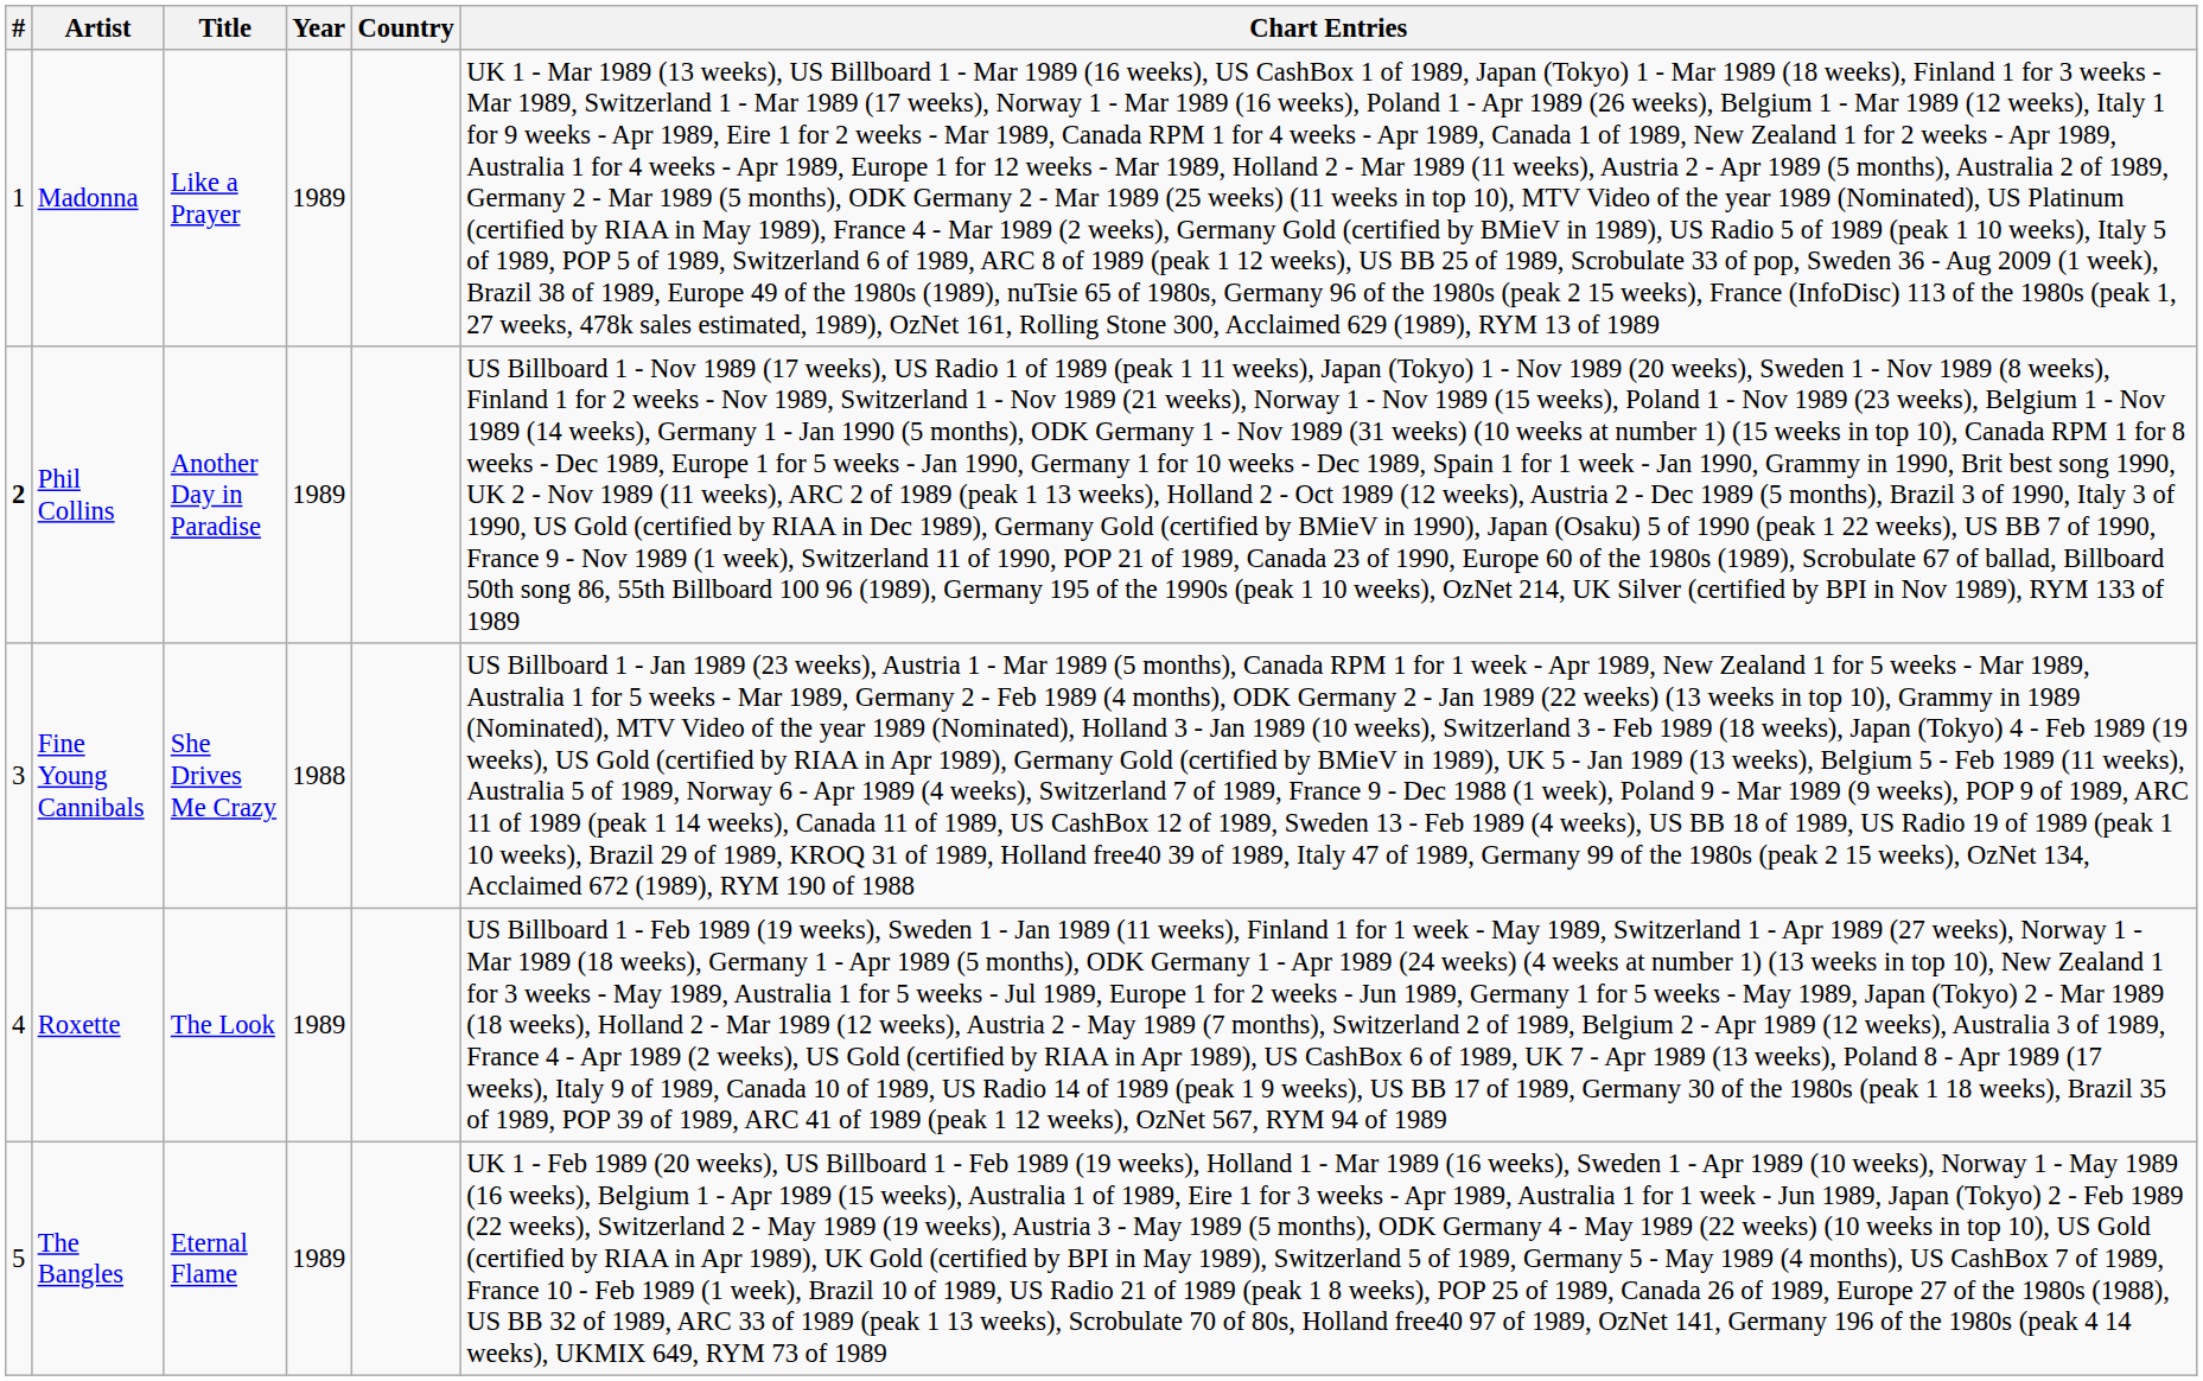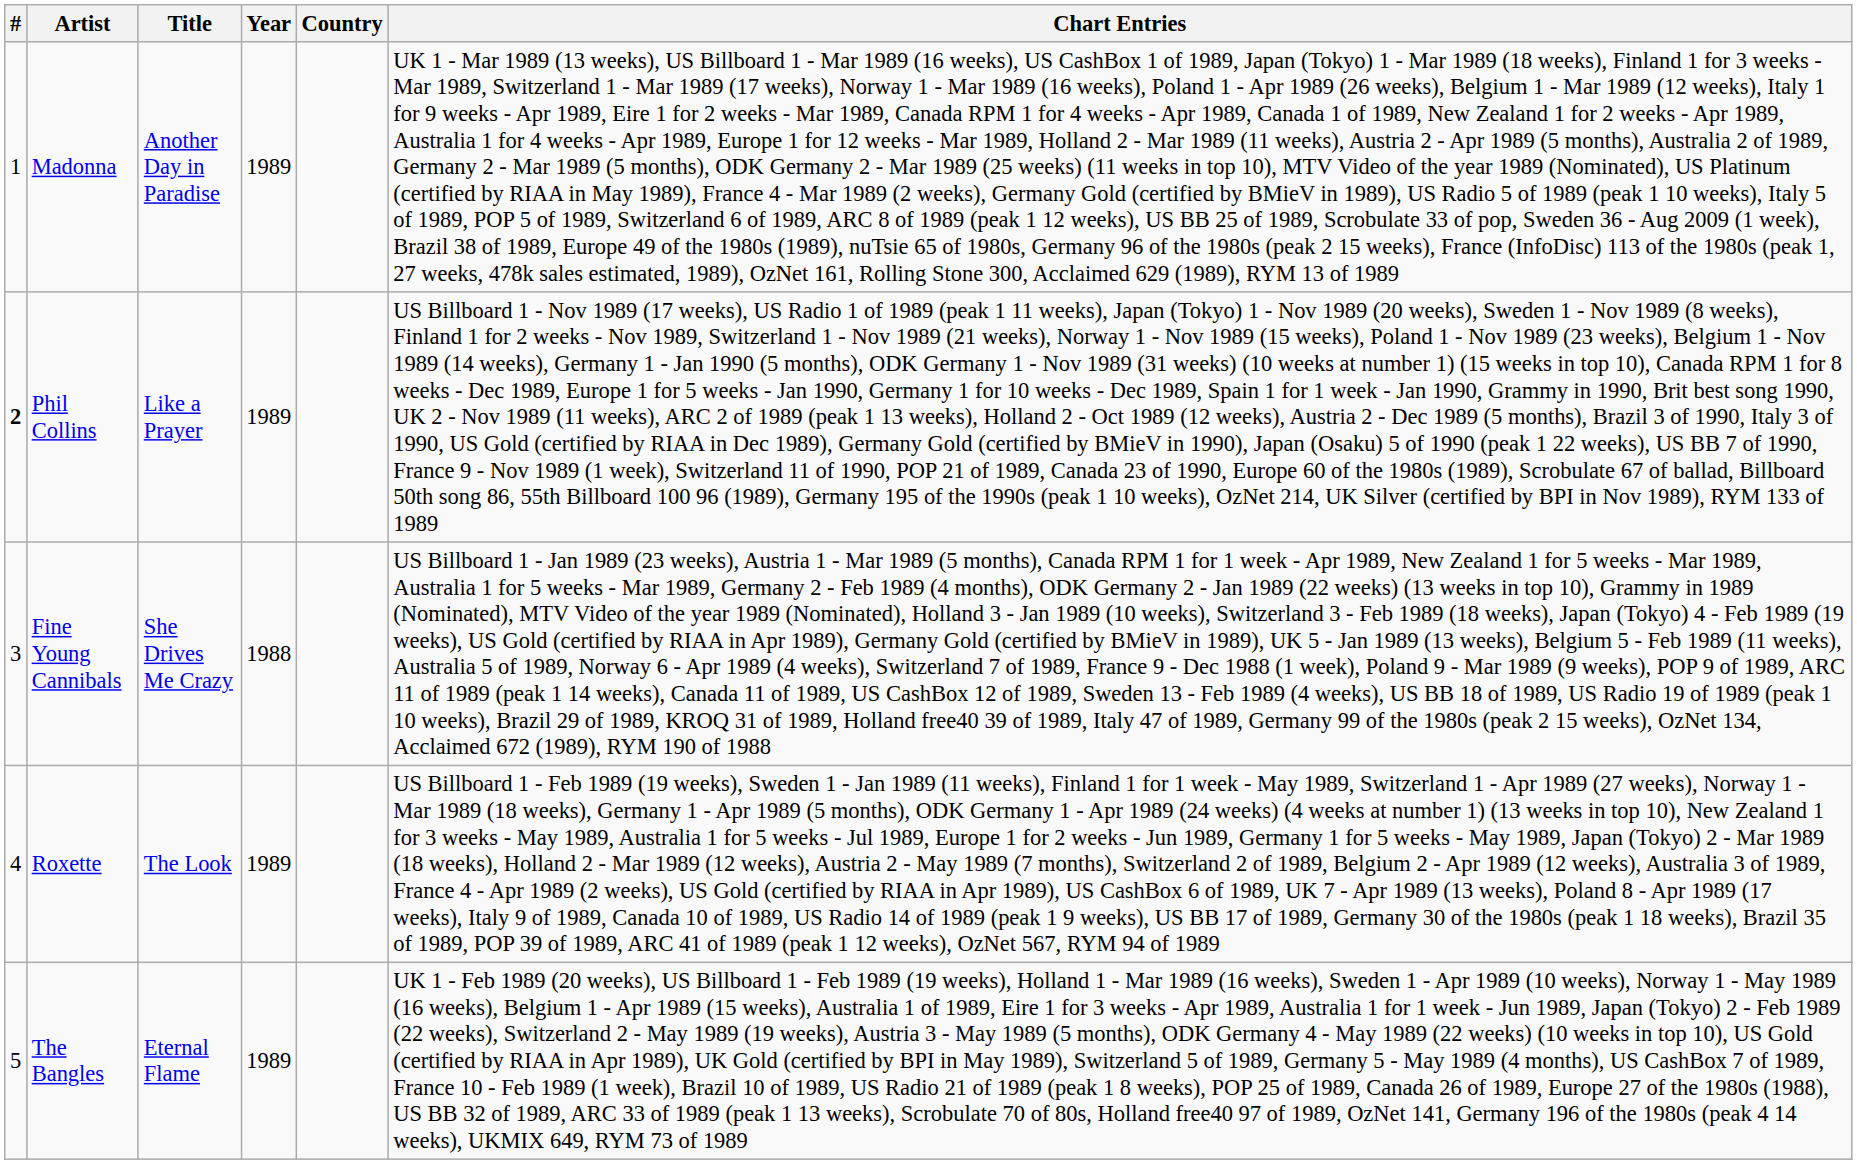 <table class="wikitable" style="font-size:95%;">
 <tr>
 <th>#</th>
 <th>Artist</th>
 <th>Title</th>
 <th>Year</th>
 <th>Country</th>
 <th>Chart Entries</th>
 </tr>
 <tr>
 <td>1</td>
 <td><a href='#'>Madonna</a></td>
-<td><a href='#'>Like a Prayer</a></td>
+<td><a href='#'>Another Day in Paradise</a></td>
 <td>1989</td>
 <td></td>
 <td>UK 1 - Mar 1989 (13 weeks), US Billboard 1 - Mar 1989 (16 weeks), US CashBox 1 of 1989, Japan (Tokyo) 1 - Mar 1989 (18 weeks), Finland 1 for 3 weeks - Mar 1989, Switzerland 1 - Mar 1989 (17 weeks), Norway 1 - Mar 1989 (16 weeks), Poland 1 - Apr 1989 (26 weeks), Belgium 1 - Mar 1989 (12 weeks), Italy 1 for 9 weeks - Apr 1989, Eire 1 for 2 weeks - Mar 1989, Canada RPM 1 for 4 weeks - Apr 1989, Canada 1 of 1989, New Zealand 1 for 2 weeks - Apr 1989, Australia 1 for 4 weeks - Apr 1989, Europe 1 for 12 weeks - Mar 1989, Holland 2 - Mar 1989 (11 weeks), Austria 2 - Apr 1989 (5 months), Australia 2 of 1989, Germany 2 - Mar 1989 (5 months), ODK Germany 2 - Mar 1989 (25 weeks) (11 weeks in top 10), MTV Video of the year 1989 (Nominated), US Platinum (certified by RIAA in May 1989), France 4 - Mar 1989 (2 weeks), Germany Gold (certified by BMieV in 1989), US Radio 5 of 1989 (peak 1 10 weeks), Italy 5 of 1989, POP 5 of 1989, Switzerland 6 of 1989, ARC 8 of 1989 (peak 1 12 weeks), US BB 25 of 1989, Scrobulate 33 of pop, Sweden 36 - Aug 2009 (1 week), Brazil 38 of 1989, Europe 49 of the 1980s (1989), nuTsie 65 of 1980s, Germany 96 of the 1980s (peak 2 15 weeks), France (InfoDisc) 113 of the 1980s (peak 1, 27 weeks, 478k sales estimated, 1989), OzNet 161, Rolling Stone 300, Acclaimed 629 (1989), RYM 13 of 1989</td>
 </tr>
 <tr>
 <td><strong>2</strong></td>
 <td><a href='#'>Phil Collins</a></td>
-<td><a href='#'>Another Day in Paradise</a></td>
+<td><a href='#'>Like a Prayer</a></td>
 <td>1989</td>
 <td></td>
 <td>US Billboard 1 - Nov 1989 (17 weeks), US Radio 1 of 1989 (peak 1 11 weeks), Japan (Tokyo) 1 - Nov 1989 (20 weeks), Sweden 1 - Nov 1989 (8 weeks), Finland 1 for 2 weeks - Nov 1989, Switzerland 1 - Nov 1989 (21 weeks), Norway 1 - Nov 1989 (15 weeks), Poland 1 - Nov 1989 (23 weeks), Belgium 1 - Nov 1989 (14 weeks), Germany 1 - Jan 1990 (5 months), ODK Germany 1 - Nov 1989 (31 weeks) (10 weeks at number 1) (15 weeks in top 10), Canada RPM 1 for 8 weeks - Dec 1989, Europe 1 for 5 weeks - Jan 1990, Germany 1 for 10 weeks - Dec 1989, Spain 1 for 1 week - Jan 1990, Grammy in 1990, Brit best song 1990, UK 2 - Nov 1989 (11 weeks), ARC 2 of 1989 (peak 1 13 weeks), Holland 2 - Oct 1989 (12 weeks), Austria 2 - Dec 1989 (5 months), Brazil 3 of 1990, Italy 3 of 1990, US Gold (certified by RIAA in Dec 1989), Germany Gold (certified by BMieV in 1990), Japan (Osaku) 5 of 1990 (peak 1 22 weeks), US BB 7 of 1990, France 9 - Nov 1989 (1 week), Switzerland 11 of 1990, POP 21 of 1989, Canada 23 of 1990, Europe 60 of the 1980s (1989), Scrobulate 67 of ballad, Billboard 50th song 86, 55th Billboard 100 96 (1989), Germany 195 of the 1990s (peak 1 10 weeks), OzNet 214, UK Silver (certified by BPI in Nov 1989), RYM 133 of 1989</td>
 </tr>
 <tr>
 <td>3</td>
 <td><a href='#'>Fine Young Cannibals</a></td>
 <td><a href='#'>She Drives Me Crazy</a></td>
 <td>1988</td>
 <td></td>
 <td>US Billboard 1 - Jan 1989 (23 weeks), Austria 1 - Mar 1989 (5 months), Canada RPM 1 for 1 week - Apr 1989, New Zealand 1 for 5 weeks - Mar 1989, Australia 1 for 5 weeks - Mar 1989, Germany 2 - Feb 1989 (4 months), ODK Germany 2 - Jan 1989 (22 weeks) (13 weeks in top 10), Grammy in 1989 (Nominated), MTV Video of the year 1989 (Nominated), Holland 3 - Jan 1989 (10 weeks), Switzerland 3 - Feb 1989 (18 weeks), Japan (Tokyo) 4 - Feb 1989 (19 weeks), US Gold (certified by RIAA in Apr 1989), Germany Gold (certified by BMieV in 1989), UK 5 - Jan 1989 (13 weeks), Belgium 5 - Feb 1989 (11 weeks), Australia 5 of 1989, Norway 6 - Apr 1989 (4 weeks), Switzerland 7 of 1989, France 9 - Dec 1988 (1 week), Poland 9 - Mar 1989 (9 weeks), POP 9 of 1989, ARC 11 of 1989 (peak 1 14 weeks), Canada 11 of 1989, US CashBox 12 of 1989, Sweden 13 - Feb 1989 (4 weeks), US BB 18 of 1989, US Radio 19 of 1989 (peak 1 10 weeks), Brazil 29 of 1989, KROQ 31 of 1989, Holland free40 39 of 1989, Italy 47 of 1989, Germany 99 of the 1980s (peak 2 15 weeks), OzNet 134, Acclaimed 672 (1989), RYM 190 of 1988</td>
 </tr>
 <tr>
 <td>4</td>
 <td><a href='#'>Roxette</a></td>
 <td><a href='#'>The Look</a></td>
 <td>1989</td>
 <td></td>
 <td>US Billboard 1 - Feb 1989 (19 weeks), Sweden 1 - Jan 1989 (11 weeks), Finland 1 for 1 week - May 1989, Switzerland 1 - Apr 1989 (27 weeks), Norway 1 - Mar 1989 (18 weeks), Germany 1 - Apr 1989 (5 months), ODK Germany 1 - Apr 1989 (24 weeks) (4 weeks at number 1) (13 weeks in top 10), New Zealand 1 for 3 weeks - May 1989, Australia 1 for 5 weeks - Jul 1989, Europe 1 for 2 weeks - Jun 1989, Germany 1 for 5 weeks - May 1989, Japan (Tokyo) 2 - Mar 1989 (18 weeks), Holland 2 - Mar 1989 (12 weeks), Austria 2 - May 1989 (7 months), Switzerland 2 of 1989, Belgium 2 - Apr 1989 (12 weeks), Australia 3 of 1989, France 4 - Apr 1989 (2 weeks), US Gold (certified by RIAA in Apr 1989), US CashBox 6 of 1989, UK 7 - Apr 1989 (13 weeks), Poland 8 - Apr 1989 (17 weeks), Italy 9 of 1989, Canada 10 of 1989, US Radio 14 of 1989 (peak 1 9 weeks), US BB 17 of 1989, Germany 30 of the 1980s (peak 1 18 weeks), Brazil 35 of 1989, POP 39 of 1989, ARC 41 of 1989 (peak 1 12 weeks), OzNet 567, RYM 94 of 1989</td>
 </tr>
 <tr>
 <td>5</td>
 <td><a href='#'>The Bangles</a></td>
 <td><a href='#'>Eternal Flame</a></td>
 <td>1989</td>
 <td></td>
 <td>UK 1 - Feb 1989 (20 weeks), US Billboard 1 - Feb 1989 (19 weeks), Holland 1 - Mar 1989 (16 weeks), Sweden 1 - Apr 1989 (10 weeks), Norway 1 - May 1989 (16 weeks), Belgium 1 - Apr 1989 (15 weeks), Australia 1 of 1989, Eire 1 for 3 weeks - Apr 1989, Australia 1 for 1 week - Jun 1989, Japan (Tokyo) 2 - Feb 1989 (22 weeks), Switzerland 2 - May 1989 (19 weeks), Austria 3 - May 1989 (5 months), ODK Germany 4 - May 1989 (22 weeks) (10 weeks in top 10), US Gold (certified by RIAA in Apr 1989), UK Gold (certified by BPI in May 1989), Switzerland 5 of 1989, Germany 5 - May 1989 (4 months), US CashBox 7 of 1989, France 10 - Feb 1989 (1 week), Brazil 10 of 1989, US Radio 21 of 1989 (peak 1 8 weeks), POP 25 of 1989, Canada 26 of 1989, Europe 27 of the 1980s (1988), US BB 32 of 1989, ARC 33 of 1989 (peak 1 13 weeks), Scrobulate 70 of 80s, Holland free40 97 of 1989, OzNet 141, Germany 196 of the 1980s (peak 4 14 weeks), UKMIX 649, RYM 73 of 1989</td>
 </tr>
 </table>
